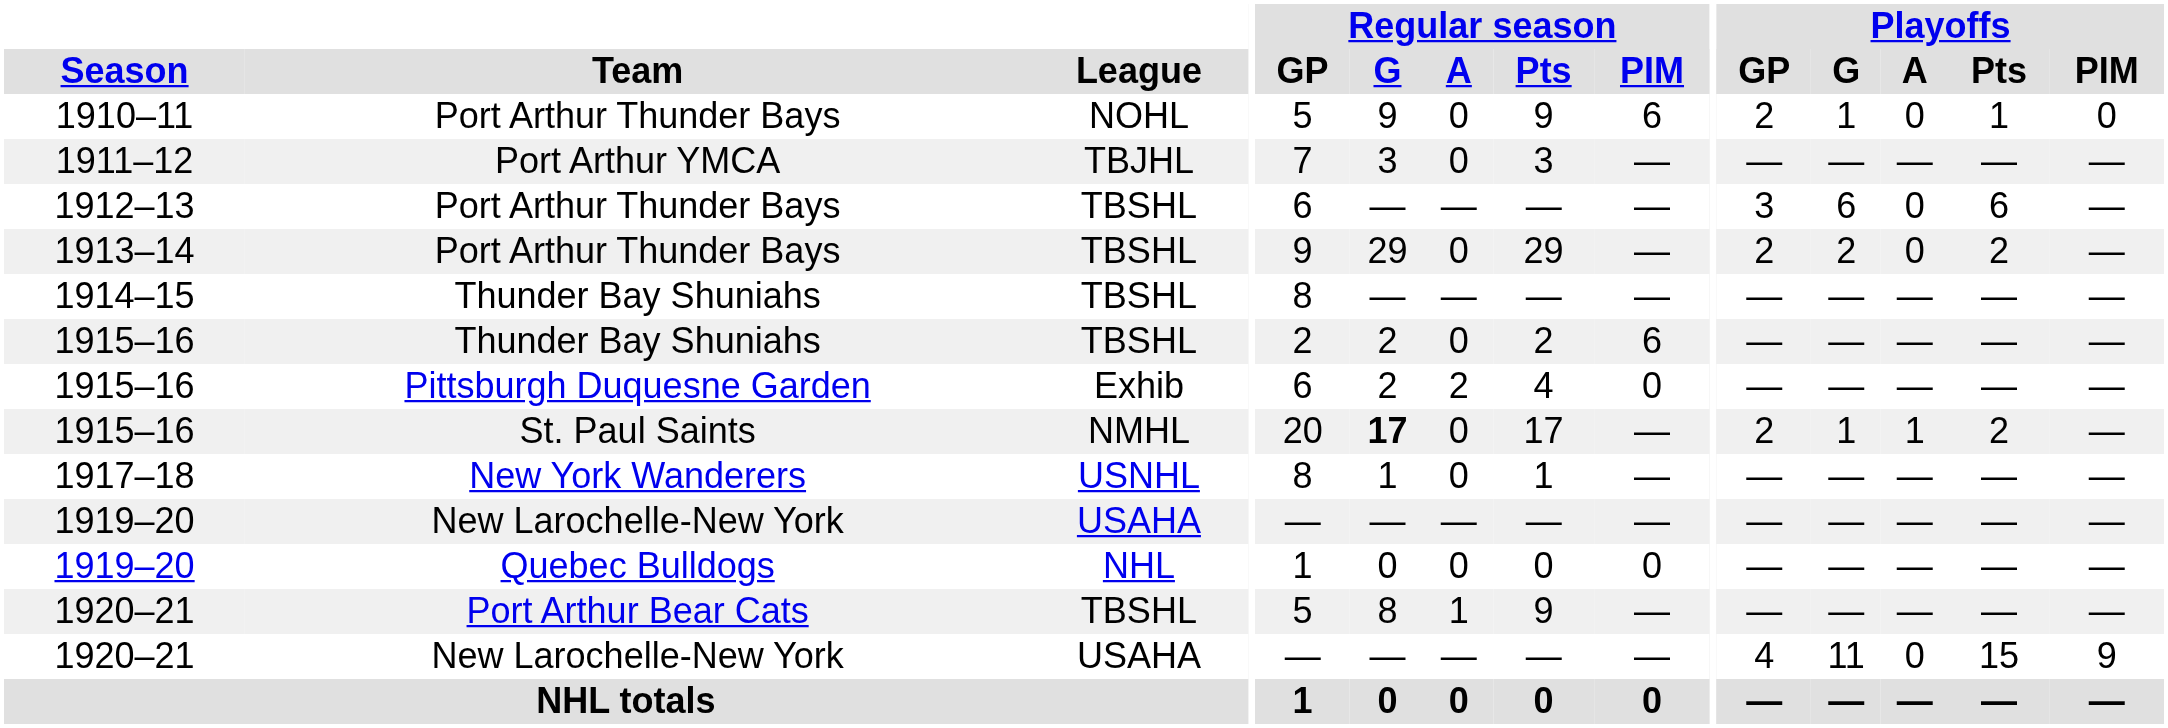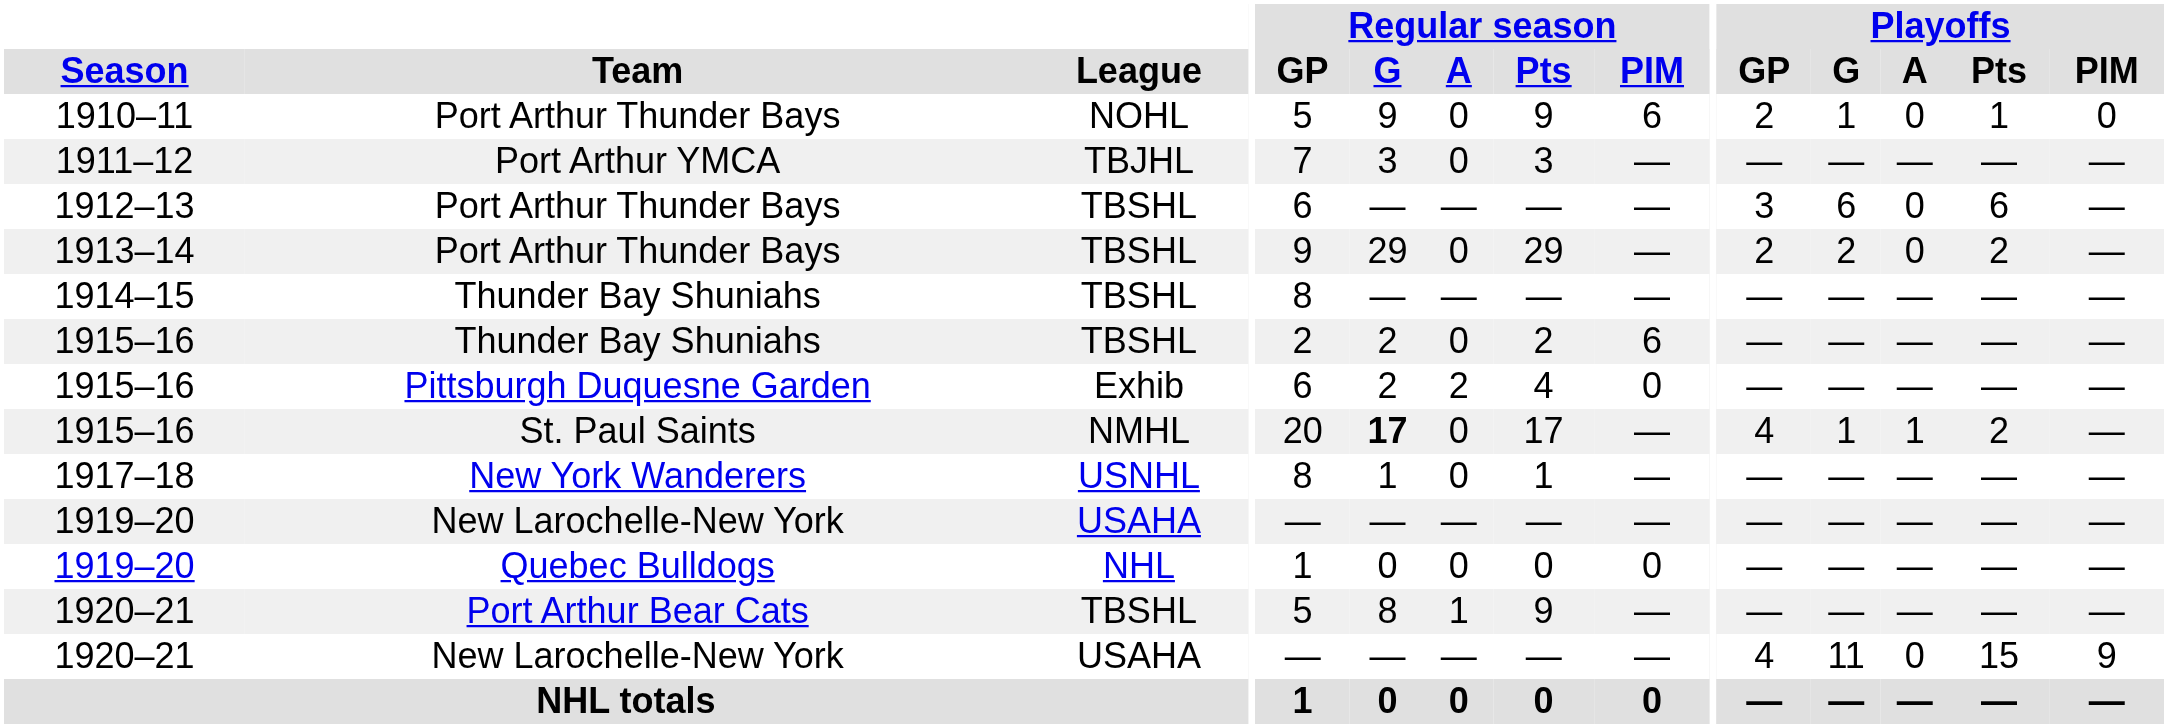 <table border="0" cellpadding="1" cellspacing="0" style="text-align:center; width:60em">
 <tr bgcolor="#e0e0e0">
 <th colspan="3" bgcolor="#ffffff"></th>
 <th rowspan="100" bgcolor="#ffffff"></th>
 <th colspan="5"><a href='#'>Regular season</a></th>
 <th rowspan="100" bgcolor="#ffffff"></th>
 <th colspan="5"><a href='#'>Playoffs</a></th>
 </tr>
 <tr bgcolor="#e0e0e0">
 <th><a href='#'>Season</a></th>
 <th>Team</th>
 <th>League</th>
 <th>GP</th>
 <th><a href='#'>G</a></th>
 <th><a href='#'>A</a></th>
 <th><a href='#'>Pts</a></th>
 <th><a href='#'>PIM</a></th>
 <th>GP</th>
 <th>G</th>
 <th>A</th>
 <th>Pts</th>
 <th>PIM</th>
 </tr>
 <tr>
 <td>1910–11</td>
 <td>Port Arthur Thunder Bays</td>
 <td>NOHL</td>
 <td>5</td>
 <td>9</td>
 <td>0</td>
 <td>9</td>
 <td>6</td>
 <td>2</td>
 <td>1</td>
 <td>0</td>
 <td>1</td>
 <td>0</td>
 </tr>
 <tr bgcolor="#f0f0f0">
 <td>1911–12</td>
 <td>Port Arthur YMCA</td>
 <td>TBJHL</td>
 <td>7</td>
 <td>3</td>
 <td>0</td>
 <td>3</td>
 <td>—</td>
 <td>—</td>
 <td>—</td>
 <td>—</td>
 <td>—</td>
 <td>—</td>
 </tr>
 <tr>
 <td>1912–13</td>
 <td>Port Arthur Thunder Bays</td>
 <td>TBSHL</td>
 <td>6</td>
 <td>—</td>
 <td>—</td>
 <td>—</td>
 <td>—</td>
 <td>3</td>
 <td>6</td>
 <td>0</td>
 <td>6</td>
 <td>—</td>
 </tr>
 <tr bgcolor="#f0f0f0">
 <td>1913–14</td>
 <td>Port Arthur Thunder Bays</td>
 <td>TBSHL</td>
 <td>9</td>
 <td>29</td>
 <td>0</td>
 <td>29</td>
 <td>—</td>
 <td>2</td>
 <td>2</td>
 <td>0</td>
 <td>2</td>
 <td>—</td>
 </tr>
 <tr>
 <td>1914–15</td>
 <td>Thunder Bay Shuniahs</td>
 <td>TBSHL</td>
 <td>8</td>
 <td>—</td>
 <td>—</td>
 <td>—</td>
 <td>—</td>
 <td>—</td>
 <td>—</td>
 <td>—</td>
 <td>—</td>
 <td>—</td>
 </tr>
 <tr bgcolor="#f0f0f0">
 <td>1915–16</td>
 <td>Thunder Bay Shuniahs</td>
 <td>TBSHL</td>
 <td>2</td>
 <td>2</td>
 <td>0</td>
 <td>2</td>
 <td>6</td>
 <td>—</td>
 <td>—</td>
 <td>—</td>
 <td>—</td>
 <td>—</td>
 </tr>
 <tr>
 <td>1915–16</td>
 <td><a href='#'>Pittsburgh Duquesne Garden</a></td>
 <td>Exhib</td>
 <td>6</td>
 <td>2</td>
 <td>2</td>
 <td>4</td>
 <td>0</td>
 <td>—</td>
 <td>—</td>
 <td>—</td>
 <td>—</td>
 <td>—</td>
 </tr>
 <tr bgcolor="#f0f0f0">
 <td>1915–16</td>
 <td>St. Paul Saints</td>
 <td>NMHL</td>
 <td>20</td>
 <td><strong>17</strong></td>
 <td>0</td>
 <td>17</td>
 <td>—</td>
-<td>2</td>
+<td>4</td>
 <td>1</td>
 <td>1</td>
 <td>2</td>
 <td>—</td>
 </tr>
 <tr>
 <td>1917–18</td>
 <td><a href='#'>New York Wanderers</a></td>
 <td><a href='#'>USNHL</a></td>
 <td>8</td>
 <td>1</td>
 <td>0</td>
 <td>1</td>
 <td>—</td>
 <td>—</td>
 <td>—</td>
 <td>—</td>
 <td>—</td>
 <td>—</td>
 </tr>
 <tr bgcolor="#f0f0f0">
 <td>1919–20</td>
 <td>New Larochelle-New York</td>
 <td><a href='#'>USAHA</a></td>
 <td>—</td>
 <td>—</td>
 <td>—</td>
 <td>—</td>
 <td>—</td>
 <td>—</td>
 <td>—</td>
 <td>—</td>
 <td>—</td>
 <td>—</td>
 </tr>
 <tr>
 <td><a href='#'>1919–20</a></td>
 <td><a href='#'>Quebec Bulldogs</a></td>
 <td><a href='#'>NHL</a></td>
 <td>1</td>
 <td>0</td>
 <td>0</td>
 <td>0</td>
 <td>0</td>
 <td>—</td>
 <td>—</td>
 <td>—</td>
 <td>—</td>
 <td>—</td>
 </tr>
 <tr bgcolor="#f0f0f0">
 <td>1920–21</td>
 <td><a href='#'>Port Arthur Bear Cats</a></td>
 <td>TBSHL</td>
 <td>5</td>
 <td>8</td>
 <td>1</td>
 <td>9</td>
 <td>—</td>
 <td>—</td>
 <td>—</td>
 <td>—</td>
 <td>—</td>
 <td>—</td>
 </tr>
 <tr>
 <td>1920–21</td>
 <td>New Larochelle-New York</td>
 <td>USAHA</td>
 <td>—</td>
 <td>—</td>
 <td>—</td>
 <td>—</td>
 <td>—</td>
 <td>4</td>
 <td>11</td>
 <td>0</td>
 <td>15</td>
 <td>9</td>
 </tr>
 <tr bgcolor="#e0e0e0">
 <th colspan="3">NHL totals</th>
 <th>1</th>
 <th>0</th>
 <th>0</th>
 <th>0</th>
 <th>0</th>
 <th>—</th>
 <th>—</th>
 <th>—</th>
 <th>—</th>
 <th>—</th>
 </tr>
 </table>
